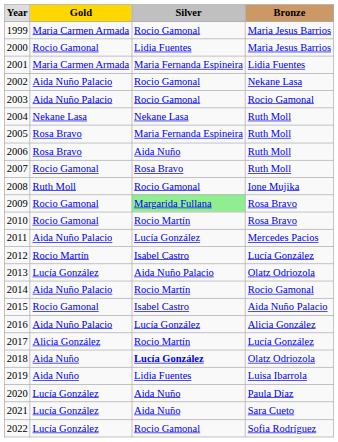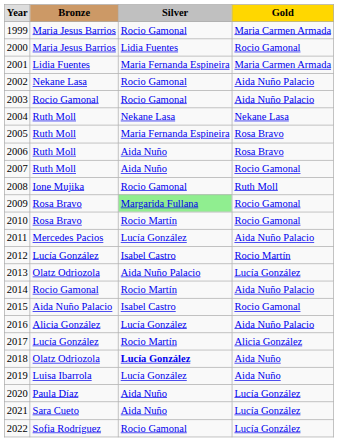 <table class="wikitable sortable" style="font-size:95%">
 <tr>
 <td style="background:#DDDDDD; font-weight:bold; text-align:center;">Year</td>
+<td style="background:#cc9966; font-weight:bold; text-align:center;">Bronze</td>
+<td style="background:silver; font-weight:bold; text-align:center;">Silver</td>
 <td style="background:gold; font-weight:bold; text-align:center;">Gold</td>
-<td style="background:silver; font-weight:bold; text-align:center;">Silver</td>
-<td style="background:#cc9966; font-weight:bold; text-align:center;">Bronze</td>
 </tr>
 <tr>
 <td>1999</td>
+<td><a href='#'>Maria Jesus Barrios</a></td>
+<td><a href='#'>Rocio Gamonal</a></td>
 <td><a href='#'>Maria Carmen Armada</a></td>
-<td><a href='#'>Rocio Gamonal</a></td>
-<td><a href='#'>Maria Jesus Barrios</a></td>
 </tr>
 <tr>
 <td>2000</td>
+<td><a href='#'>Maria Jesus Barrios</a></td>
+<td><a href='#'>Lidia Fuentes</a></td>
 <td><a href='#'>Rocio Gamonal</a></td>
-<td><a href='#'>Lidia Fuentes</a></td>
-<td><a href='#'>Maria Jesus Barrios</a></td>
 </tr>
 <tr>
 <td>2001</td>
+<td><a href='#'>Lidia Fuentes</a></td>
+<td><a href='#'>Maria Fernanda Espineira</a></td>
 <td><a href='#'>Maria Carmen Armada</a></td>
-<td><a href='#'>Maria Fernanda Espineira</a></td>
-<td><a href='#'>Lidia Fuentes</a></td>
 </tr>
 <tr>
 <td>2002</td>
+<td><a href='#'>Nekane Lasa</a></td>
+<td><a href='#'>Rocio Gamonal</a></td>
 <td><a href='#'>Aida Nuño Palacio</a></td>
+</tr>
+<tr>
+<td>2003</td>
 <td><a href='#'>Rocio Gamonal</a></td>
+<td><a href='#'>Rocio Gamonal</a></td>
+<td><a href='#'>Aida Nuño Palacio</a></td>
+</tr>
+<tr>
+<td>2004</td>
+<td><a href='#'>Ruth Moll</a></td>
+<td><a href='#'>Nekane Lasa</a></td>
 <td><a href='#'>Nekane Lasa</a></td>
 </tr>
 <tr>
-<td>2003</td>
-<td><a href='#'>Aida Nuño Palacio</a></td>
-<td><a href='#'>Rocio Gamonal</a></td>
+<td>2005</td>
+<td><a href='#'>Ruth Moll</a></td>
+<td><a href='#'>Maria Fernanda Espineira</a></td>
+<td><a href='#'>Rosa Bravo</a></td>
+</tr>
+<tr>
+<td>2006</td>
+<td><a href='#'>Ruth Moll</a></td>
+<td><a href='#'>Aida Nuño</a></td>
+<td><a href='#'>Rosa Bravo</a></td>
+</tr>
+<tr>
+<td>2007</td>
+<td><a href='#'>Ruth Moll</a></td>
+<td><a href='#'>Aida Nuño</a></td>
 <td><a href='#'>Rocio Gamonal</a></td>
 </tr>
 <tr>
-<td>2004</td>
-<td><a href='#'>Nekane Lasa</a></td>
-<td><a href='#'>Nekane Lasa</a></td>
+<td>2008</td>
+<td><a href='#'>Ione Mujika</a></td>
+<td><a href='#'>Rocio Gamonal</a></td>
 <td><a href='#'>Ruth Moll</a></td>
 </tr>
 <tr>
-<td>2005</td>
+<td>2009</td>
 <td><a href='#'>Rosa Bravo</a></td>
-<td><a href='#'>Maria Fernanda Espineira</a></td>
-<td><a href='#'>Ruth Moll</a></td>
-</tr>
-<tr>
-<td>2006</td>
-<td><a href='#'>Rosa Bravo</a></td>
-<td><a href='#'>Aida Nuño</a></td>
-<td><a href='#'>Ruth Moll</a></td>
-</tr>
-<tr>
-<td>2007</td>
+<td style="background: lightgreen;"><a href='#'>Margarida Fullana</a></td>
 <td><a href='#'>Rocio Gamonal</a></td>
-<td><a href='#'>Rosa Bravo</a></td>
-<td><a href='#'>Ruth Moll</a></td>
-</tr>
-<tr>
-<td>2008</td>
-<td><a href='#'>Ruth Moll</a></td>
-<td><a href='#'>Rocio Gamonal</a></td>
-<td><a href='#'>Ione Mujika</a></td>
-</tr>
-<tr>
-<td>2009</td>
-<td><a href='#'>Rocio Gamonal</a></td>
-<td style="background: lightgreen;"><a href='#'>Margarida Fullana</a></td>
-<td><a href='#'>Rosa Bravo</a></td>
 </tr>
 <tr>
 <td>2010</td>
-<td><a href='#'>Rocio Gamonal</a></td>
-<td><a href='#'>Rocio Martín</a></td>
 <td><a href='#'>Rosa Bravo</a></td>
-</tr>
-<tr>
-<td>2011</td>
-<td><a href='#'>Aida Nuño Palacio</a></td>
-<td><a href='#'>Lucía González</a></td>
-<td><a href='#'>Mercedes Pacios</a></td>
-</tr>
-<tr>
-<td>2012</td>
-<td><a href='#'>Rocio Martín</a></td>
-<td><a href='#'>Isabel Castro</a></td>
-<td><a href='#'>Lucía González</a></td>
-</tr>
-<tr>
-<td>2013</td>
-<td><a href='#'>Lucía González</a></td>
-<td><a href='#'>Aida Nuño Palacio</a></td>
-<td><a href='#'>Olatz Odriozola</a></td>
-</tr>
-<tr>
-<td>2014</td>
-<td><a href='#'>Aida Nuño Palacio</a></td>
 <td><a href='#'>Rocio Martín</a></td>
 <td><a href='#'>Rocio Gamonal</a></td>
 </tr>
 <tr>
-<td>2015</td>
-<td><a href='#'>Rocio Gamonal</a></td>
-<td><a href='#'>Isabel Castro</a></td>
+<td>2011</td>
+<td><a href='#'>Mercedes Pacios</a></td>
+<td><a href='#'>Lucía González</a></td>
 <td><a href='#'>Aida Nuño Palacio</a></td>
 </tr>
 <tr>
-<td>2016</td>
+<td>2012</td>
+<td><a href='#'>Lucía González</a></td>
+<td><a href='#'>Isabel Castro</a></td>
+<td><a href='#'>Rocio Martín</a></td>
+</tr>
+<tr>
+<td>2013</td>
+<td><a href='#'>Olatz Odriozola</a></td>
 <td><a href='#'>Aida Nuño Palacio</a></td>
 <td><a href='#'>Lucía González</a></td>
+</tr>
+<tr>
+<td>2014</td>
+<td><a href='#'>Rocio Gamonal</a></td>
+<td><a href='#'>Rocio Martín</a></td>
+<td><a href='#'>Aida Nuño Palacio</a></td>
+</tr>
+<tr>
+<td>2015</td>
+<td><a href='#'>Aida Nuño Palacio</a></td>
+<td><a href='#'>Isabel Castro</a></td>
+<td><a href='#'>Rocio Gamonal</a></td>
+</tr>
+<tr>
+<td>2016</td>
+<td><a href='#'>Alicia González</a></td>
+<td><a href='#'>Lucía González</a></td>
+<td><a href='#'>Aida Nuño Palacio</a></td>
+</tr>
+<tr>
+<td>2017</td>
+<td><a href='#'>Lucía González</a></td>
+<td><a href='#'>Rocio Martín</a></td>
 <td><a href='#'>Alicia González</a></td>
 </tr>
 <tr>
-<td>2017</td>
-<td><a href='#'>Alicia González</a></td>
-<td><a href='#'>Rocio Martín</a></td>
+<td>2018</td>
+<td><a href='#'>Olatz Odriozola</a></td>
+<td><strong><a href='#'>Lucía González</a></strong></td>
+<td><a href='#'>Aida Nuño</a></td>
+</tr>
+<tr>
+<td>2019</td>
+<td><a href='#'>Luisa Ibarrola</a></td>
+<td><a href='#'>Lucía González</a></td>
+<td><a href='#'>Aida Nuño</a></td>
+</tr>
+<tr>
+<td>2020</td>
+<td><a href='#'>Paula Díaz</a></td>
+<td><a href='#'>Aida Nuño</a></td>
 <td><a href='#'>Lucía González</a></td>
 </tr>
 <tr>
-<td>2018</td>
+<td>2021</td>
+<td><a href='#'>Sara Cueto</a></td>
 <td><a href='#'>Aida Nuño</a></td>
-<td><strong><a href='#'>Lucía González</a></strong></td>
-<td><a href='#'>Olatz Odriozola</a></td>
-</tr>
-<tr>
-<td>2019</td>
-<td><a href='#'>Aida Nuño</a></td>
-<td><a href='#'>Lidia Fuentes</a></td>
-<td><a href='#'>Luisa Ibarrola</a></td>
-</tr>
-<tr>
-<td>2020</td>
 <td><a href='#'>Lucía González</a></td>
-<td><a href='#'>Aida Nuño</a></td>
-<td><a href='#'>Paula Díaz</a></td>
-</tr>
-<tr>
-<td>2021</td>
-<td><a href='#'>Lucía González</a></td>
-<td><a href='#'>Aida Nuño</a></td>
-<td><a href='#'>Sara Cueto</a></td>
 </tr>
 <tr>
 <td>2022</td>
+<td><a href='#'>Sofia Rodríguez</a></td>
+<td><a href='#'>Rocio Gamonal</a></td>
 <td><a href='#'>Lucía González</a></td>
-<td><a href='#'>Rocio Gamonal</a></td>
-<td><a href='#'>Sofia Rodríguez</a></td>
 </tr>
 </table>
